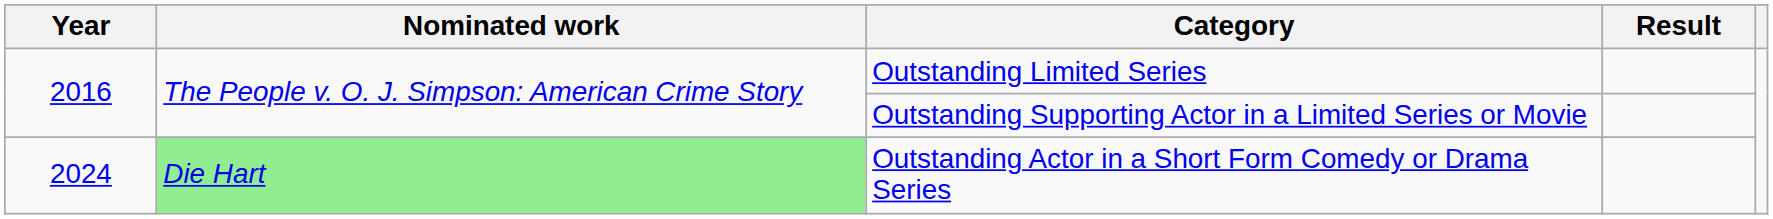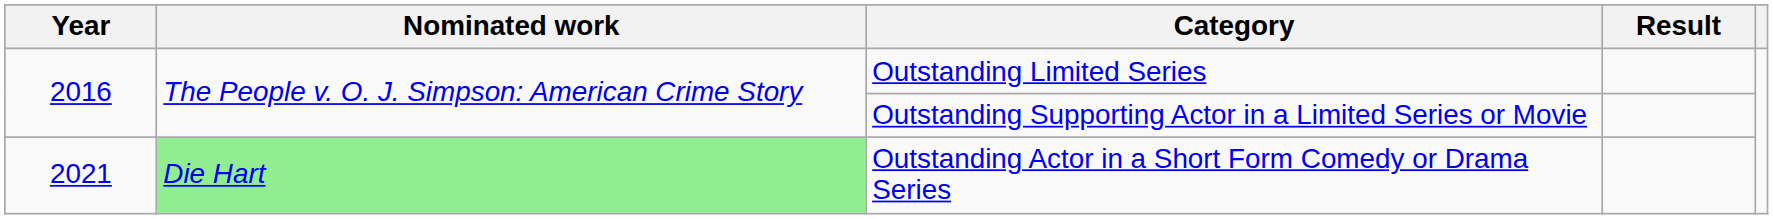 <table class=wikitable>
 <tr>
 <th scope="col" style="width:5em;">Year</th>
 <th scope="col" style="width:25em;">Nominated work</th>
 <th scope="col" style="width:26em;">Category</th>
 <th scope="col" style="width:5em;">Result</th>
 <th></th>
 </tr>
 <tr>
 <td align="center" rowspan="2"><a href='#'>2016</a></td>
 <td rowspan="2"><em><a href='#'>The People v. O. J. Simpson: American Crime Story</a></em></td>
 <td><a href='#'>Outstanding Limited Series</a></td>
 <td></td>
 <td align="center" rowspan="3"></td>
 </tr>
 <tr>
 <td><a href='#'>Outstanding Supporting Actor in a Limited Series or Movie</a></td>
 <td></td>
 </tr>
 <tr>
-<td align="center"><a href='#'>2024</a></td>
+<td align="center"><a href='#'>2021</a></td>
 <td style="background: lightgreen;"><em><a href='#'>Die Hart</a></em></td>
 <td><a href='#'>Outstanding Actor in a Short Form Comedy or Drama Series</a></td>
 <td></td>
 </tr>
 </table>
